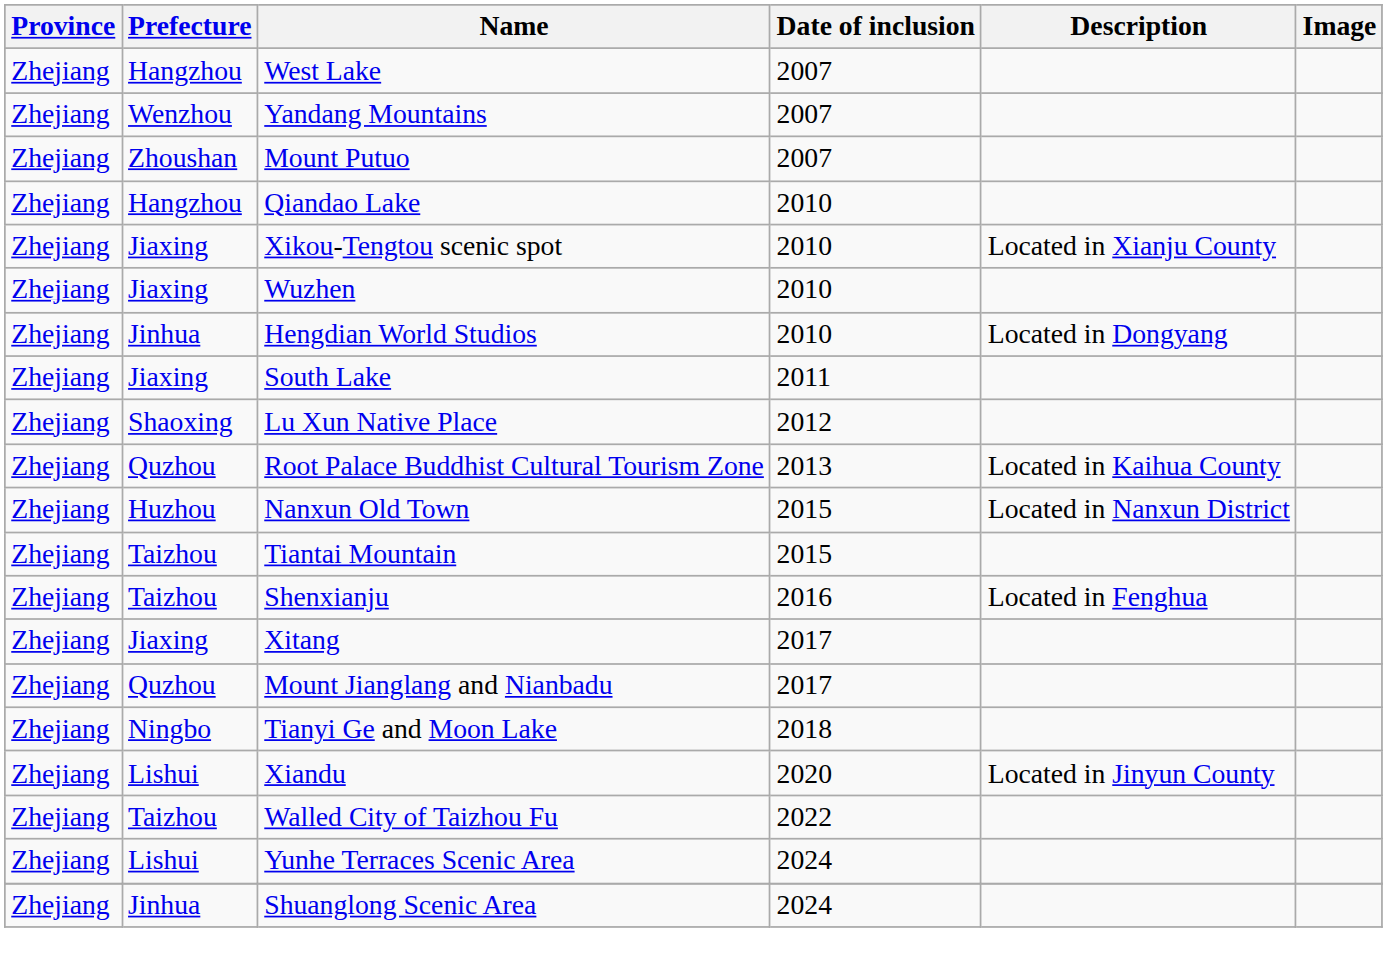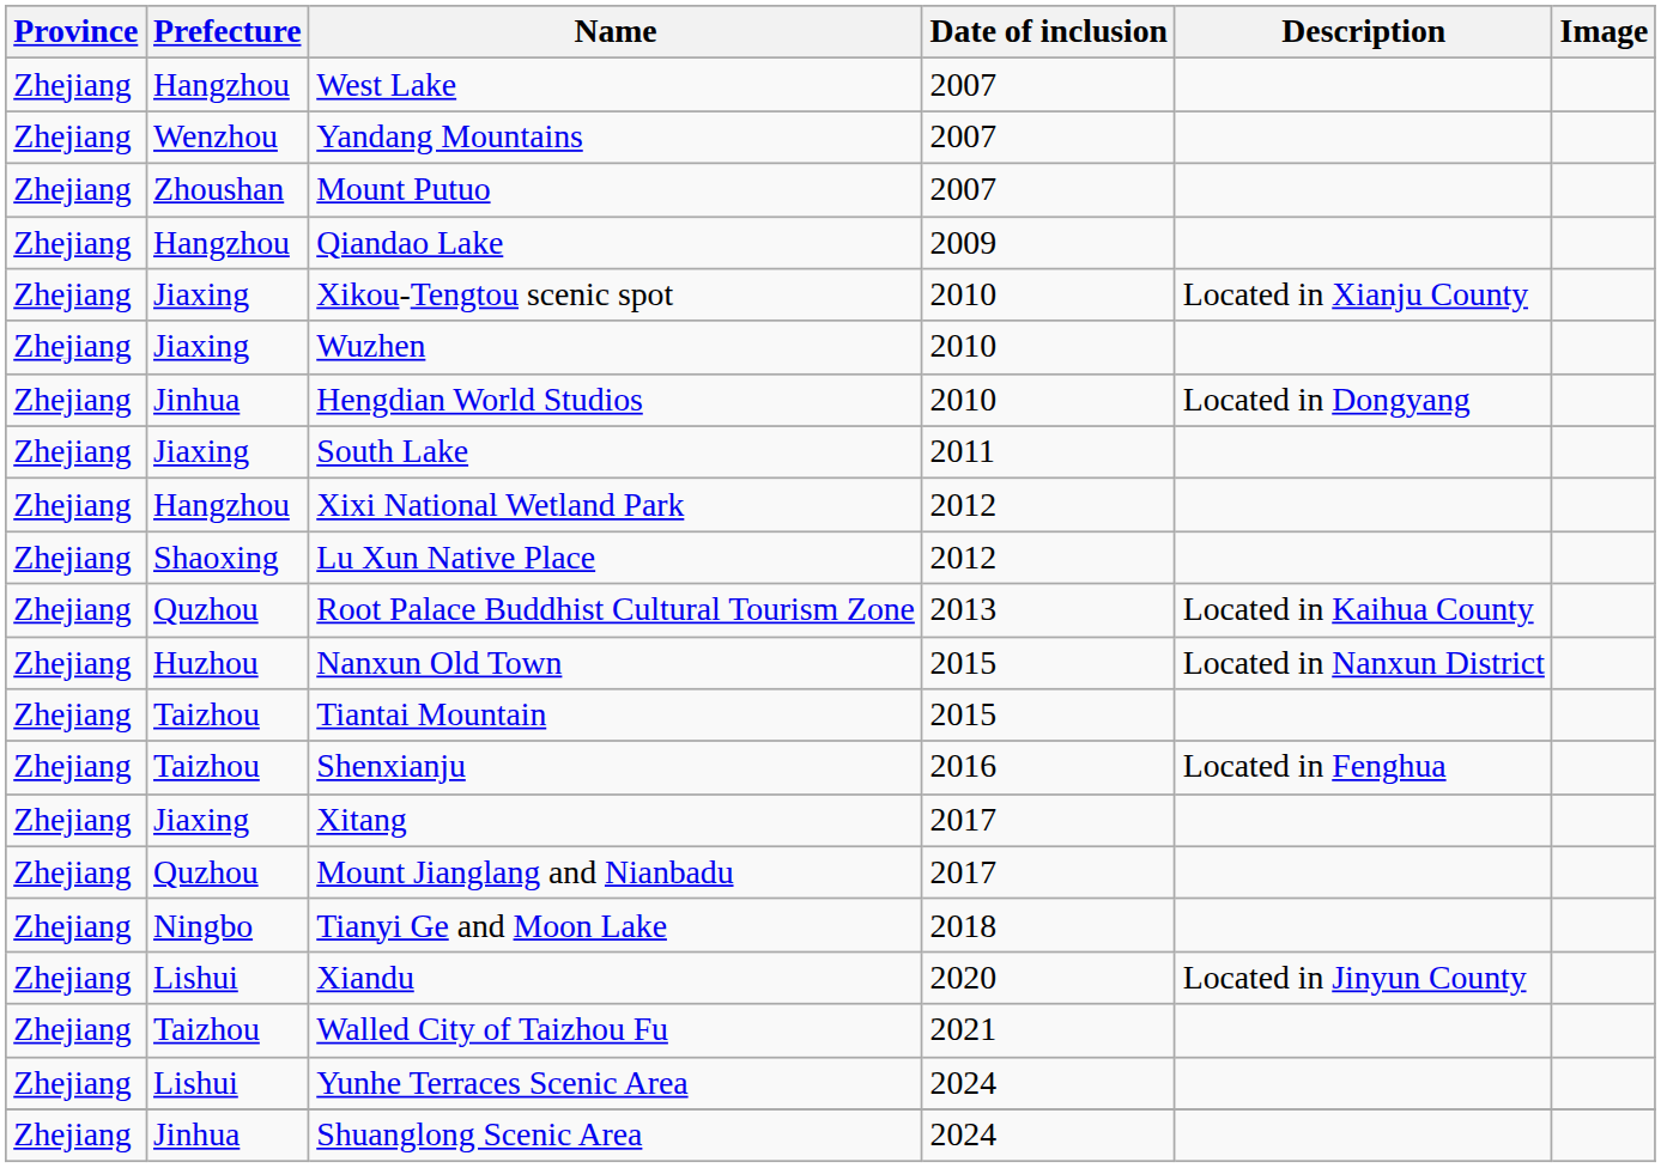 <table class="wikitable sortable" style="text-align:left;">
 <tr>
 <th scope="col"><a href='#'>Province</a></th>
 <th scope="col"><a href='#'>Prefecture</a></th>
 <th scope="col">Name</th>
 <th scope="col">Date of inclusion</th>
 <th scope="col">Description</th>
 <th scope="col">Image</th>
 </tr>
 <tr>
 <td><a href='#'>Zhejiang</a></td>
 <td><a href='#'>Hangzhou</a></td>
 <td><a href='#'>West Lake</a></td>
 <td>2007</td>
 <td></td>
 <td></td>
 </tr>
 <tr>
 <td><a href='#'>Zhejiang</a></td>
 <td><a href='#'>Wenzhou</a></td>
 <td><a href='#'>Yandang Mountains</a></td>
 <td>2007</td>
 <td></td>
 <td></td>
 </tr>
 <tr>
 <td><a href='#'>Zhejiang</a></td>
 <td><a href='#'>Zhoushan</a></td>
 <td><a href='#'>Mount Putuo</a></td>
 <td>2007</td>
 <td></td>
 <td></td>
 </tr>
 <tr>
 <td><a href='#'>Zhejiang</a></td>
 <td><a href='#'>Hangzhou</a></td>
 <td><a href='#'>Qiandao Lake</a></td>
-<td>2010</td>
+<td>2009</td>
 <td></td>
 <td></td>
 </tr>
 <tr>
 <td><a href='#'>Zhejiang</a></td>
 <td><a href='#'>Jiaxing</a></td>
 <td><a href='#'>Xikou</a>-<a href='#'>Tengtou</a> scenic spot</td>
 <td>2010</td>
 <td>Located in <a href='#'>Xianju County</a></td>
 <td></td>
 </tr>
 <tr>
 <td><a href='#'>Zhejiang</a></td>
 <td><a href='#'>Jiaxing</a></td>
 <td><a href='#'>Wuzhen</a></td>
 <td>2010</td>
 <td></td>
 <td></td>
 </tr>
 <tr>
 <td><a href='#'>Zhejiang</a></td>
 <td><a href='#'>Jinhua</a></td>
 <td><a href='#'>Hengdian World Studios</a></td>
 <td>2010</td>
 <td>Located in <a href='#'>Dongyang</a></td>
 <td></td>
 </tr>
 <tr>
 <td><a href='#'>Zhejiang</a></td>
 <td><a href='#'>Jiaxing</a></td>
 <td><a href='#'>South Lake</a></td>
 <td>2011</td>
+<td></td>
+<td></td>
+</tr>
+<tr>
+<td><a href='#'>Zhejiang</a></td>
+<td><a href='#'>Hangzhou</a></td>
+<td><a href='#'>Xixi National Wetland Park</a></td>
+<td>2012</td>
 <td></td>
 <td></td>
 </tr>
 <tr>
 <td><a href='#'>Zhejiang</a></td>
 <td><a href='#'>Shaoxing</a></td>
 <td><a href='#'>Lu Xun Native Place</a></td>
 <td>2012</td>
 <td></td>
 <td></td>
 </tr>
 <tr>
 <td><a href='#'>Zhejiang</a></td>
 <td><a href='#'>Quzhou</a></td>
 <td><a href='#'>Root Palace Buddhist Cultural Tourism Zone</a></td>
 <td>2013</td>
 <td>Located in <a href='#'>Kaihua County</a></td>
 <td></td>
 </tr>
 <tr>
 <td><a href='#'>Zhejiang</a></td>
 <td><a href='#'>Huzhou</a></td>
 <td><a href='#'>Nanxun Old Town</a></td>
 <td>2015</td>
 <td>Located in <a href='#'>Nanxun District</a></td>
 <td></td>
 </tr>
 <tr>
 <td><a href='#'>Zhejiang</a></td>
 <td><a href='#'>Taizhou</a></td>
 <td><a href='#'>Tiantai Mountain</a></td>
 <td>2015</td>
 <td></td>
 <td></td>
 </tr>
 <tr>
 <td><a href='#'>Zhejiang</a></td>
 <td><a href='#'>Taizhou</a></td>
 <td><a href='#'>Shenxianju</a></td>
 <td>2016</td>
 <td>Located in <a href='#'>Fenghua</a></td>
 <td></td>
 </tr>
 <tr>
 <td><a href='#'>Zhejiang</a></td>
 <td><a href='#'>Jiaxing</a></td>
 <td><a href='#'>Xitang</a></td>
 <td>2017</td>
 <td></td>
 <td></td>
 </tr>
 <tr>
 <td><a href='#'>Zhejiang</a></td>
 <td><a href='#'>Quzhou</a></td>
 <td><a href='#'>Mount Jianglang</a> and <a href='#'>Nianbadu</a></td>
 <td>2017</td>
 <td></td>
 <td></td>
 </tr>
 <tr>
 <td><a href='#'>Zhejiang</a></td>
 <td><a href='#'>Ningbo</a></td>
 <td><a href='#'>Tianyi Ge</a> and <a href='#'>Moon Lake</a></td>
 <td>2018</td>
 <td></td>
 <td></td>
 </tr>
 <tr>
 <td><a href='#'>Zhejiang</a></td>
 <td><a href='#'>Lishui</a></td>
 <td><a href='#'>Xiandu</a></td>
 <td>2020</td>
 <td>Located in <a href='#'>Jinyun County</a></td>
 <td></td>
 </tr>
 <tr>
 <td><a href='#'>Zhejiang</a></td>
 <td><a href='#'>Taizhou</a></td>
 <td><a href='#'>Walled City of Taizhou Fu</a></td>
-<td>2022</td>
+<td>2021</td>
 <td></td>
 <td></td>
 </tr>
 <tr>
 <td><a href='#'>Zhejiang</a></td>
 <td><a href='#'>Lishui</a></td>
 <td><a href='#'>Yunhe Terraces Scenic Area</a></td>
 <td>2024</td>
 <td></td>
 <td></td>
 </tr>
 <tr>
 </tr>
 <tr>
 <td><a href='#'>Zhejiang</a></td>
 <td><a href='#'>Jinhua</a></td>
 <td><a href='#'>Shuanglong Scenic Area</a></td>
 <td>2024</td>
 <td></td>
 <td></td>
 </tr>
 </table>
